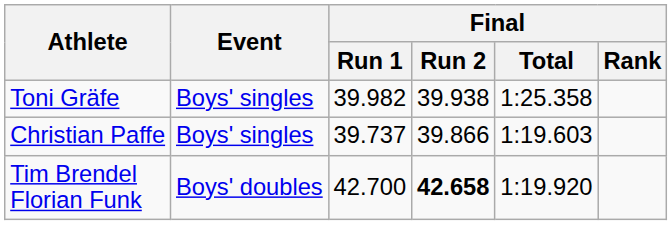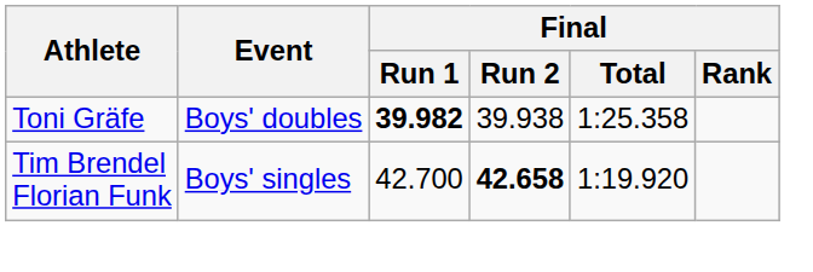 <table class="wikitable">
 <tr>
 <th rowspan="2">Athlete</th>
 <th rowspan="2">Event</th>
 <th colspan="4">Final</th>
 </tr>
 <tr>
 <th>Run 1</th>
 <th>Run 2</th>
 <th>Total</th>
 <th>Rank</th>
 </tr>
 <tr>
 <td><a href='#'>Toni Gräfe</a></td>
-<td><a href='#'>Boys' singles</a></td>
-<td align="center">39.982</td>
+<td><a href='#'>Boys' doubles</a></td>
+<td align="center"><strong>39.982</strong></td>
 <td align="center">39.938</td>
 <td align="center">1:25.358</td>
 <td align="center"></td>
 </tr>
 <tr>
-<td><a href='#'>Christian Paffe</a></td>
+<td><a href='#'>Tim Brendel</a><br><a href='#'>Florian Funk</a></td>
 <td><a href='#'>Boys' singles</a></td>
-<td align="center">39.737</td>
-<td align="center">39.866</td>
-<td align="center">1:19.603</td>
-<td align="center"></td>
-</tr>
-<tr>
-<td><a href='#'>Tim Brendel</a><br><a href='#'>Florian Funk</a></td>
-<td><a href='#'>Boys' doubles</a></td>
 <td align="center">42.700</td>
 <td align="center"><strong>42.658</strong></td>
 <td align="center">1:19.920</td>
 <td align="center"></td>
 </tr>
 </table>
